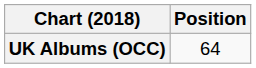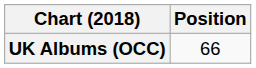 <table class="wikitable plainrowheaders" style="text-align:center">
 <tr>
 <th scope="col">Chart (2018)</th>
 <th scope="col">Position</th>
 </tr>
 <tr>
 <th scope="row">UK Albums (OCC)</th>
-<td>64</td>
+<td>66</td>
 </tr>
 </table>
